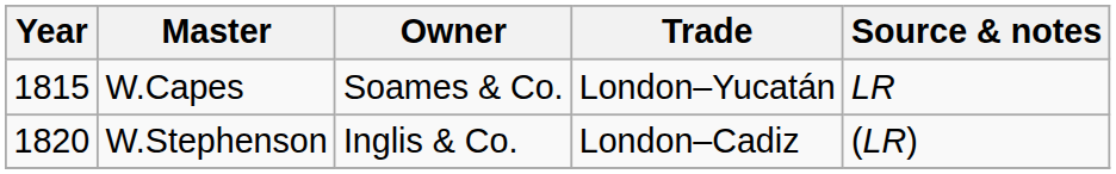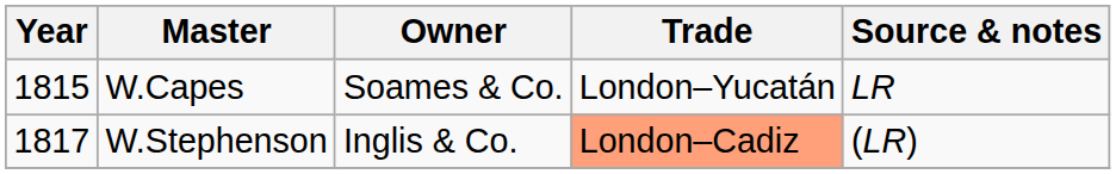 <table class=" wikitable">
 <tr>
 <th>Year</th>
 <th>Master</th>
 <th>Owner</th>
 <th>Trade</th>
 <th>Source & notes</th>
 </tr>
 <tr>
 <td>1815</td>
 <td>W.Capes</td>
 <td>Soames & Co.</td>
 <td>London–Yucatán</td>
 <td><em>LR</em></td>
 </tr>
 <tr>
-<td>1820</td>
+<td>1817</td>
 <td>W.Stephenson</td>
 <td>Inglis & Co.</td>
-<td>London–Cadiz</td>
+<td style="background: lightsalmon;">London–Cadiz</td>
 <td>(<em>LR</em>)</td>
 </tr>
 <tr>
 </tr>
 </table>
